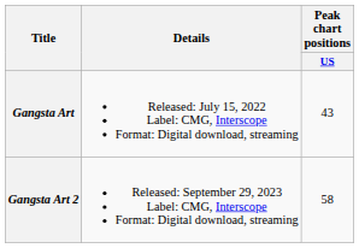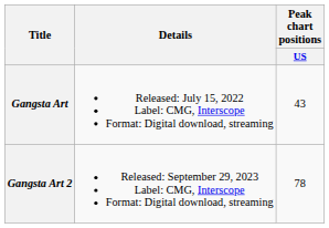 <table class="wikitable plainrowheaders" style="text-align:center">
 <tr>
 <th rowspan="2" scope="col">Title</th>
 <th rowspan="2" scope="col">Details</th>
 <th colspan="1" scope="col">Peak chart positions</th>
 </tr>
 <tr>
 <th scope="col" style="width:2.5em;font-size:90%;"><a href='#'>US</a></th>
 </tr>
 <tr>
 <th scope="row"><em>Gangsta Art</em><br></th>
 <td><br><ul><li>Released: July 15, 2022</li><li>Label: CMG, <a href='#'>Interscope</a></li><li>Format: Digital download, streaming</li></ul></td>
 <td>43<br></td>
 </tr>
 <tr>
 <th scope="row"><em>Gangsta Art 2</em><br></th>
 <td><br><ul><li>Released: September 29, 2023 </li><li>Label: CMG, <a href='#'>Interscope</a></li><li>Format: Digital download, streaming</li></ul></td>
-<td>58<br></td>
+<td>78<br></td>
 </tr>
 </table>
